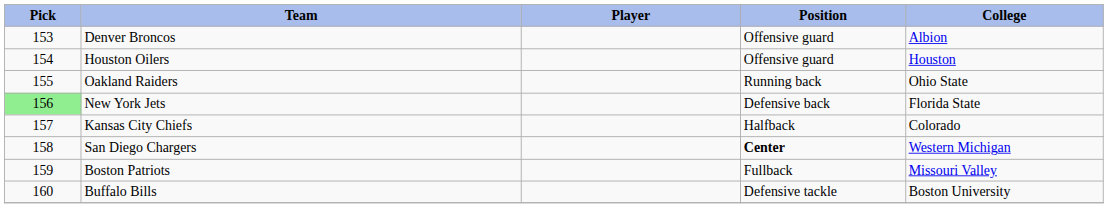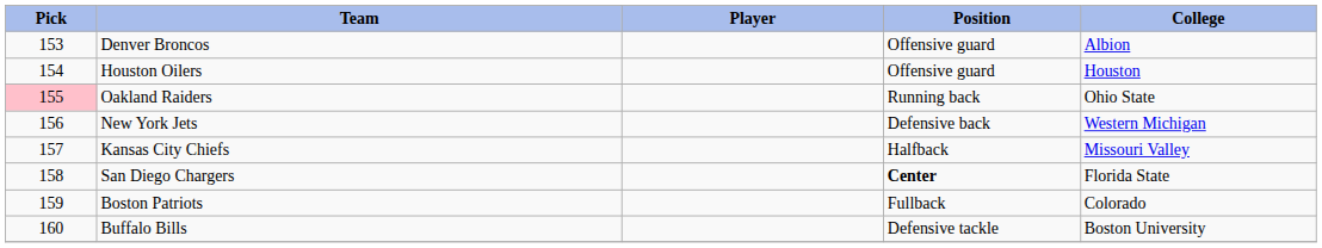 <table class="wikitable sortable sortable" style="width: 100%">
 <tr>
 <th style="background:#A8BDEC;" width=7%>Pick</th>
 <th style="background:#A8BDEC;" width=40%>Team</th>
 <th style="background:#A8BDEC;" width=20%>Player</th>
 <th style="background:#A8BDEC;" width=15%>Position</th>
 <th style="background:#A8BDEC;" width=20%>College</th>
 </tr>
 <tr>
 <td align=center>153</td>
 <td>Denver Broncos</td>
 <td></td>
 <td>Offensive guard</td>
 <td><a href='#'>Albion</a></td>
 </tr>
 <tr>
 <td align=center>154</td>
 <td>Houston Oilers</td>
 <td></td>
 <td>Offensive guard</td>
 <td><a href='#'>Houston</a></td>
 </tr>
 <tr>
-<td align=center>155</td>
+<td align=center style="background: pink;">155</td>
 <td>Oakland Raiders</td>
 <td></td>
 <td>Running back</td>
 <td>Ohio State</td>
 </tr>
 <tr>
-<td align=center style="background: lightgreen;">156</td>
+<td align=center>156</td>
 <td>New York Jets</td>
 <td></td>
 <td>Defensive back</td>
-<td>Florida State</td>
+<td><a href='#'>Western Michigan</a></td>
 </tr>
 <tr>
 <td align=center>157</td>
 <td>Kansas City Chiefs</td>
 <td></td>
 <td>Halfback</td>
-<td>Colorado</td>
+<td><a href='#'>Missouri Valley</a></td>
 </tr>
 <tr>
 <td align=center>158</td>
 <td>San Diego Chargers</td>
 <td></td>
 <td><strong>Center</strong></td>
-<td><a href='#'>Western Michigan</a></td>
+<td>Florida State</td>
 </tr>
 <tr>
 <td align=center>159</td>
 <td>Boston Patriots</td>
 <td></td>
 <td>Fullback</td>
-<td><a href='#'>Missouri Valley</a></td>
+<td>Colorado</td>
 </tr>
 <tr>
 <td align=center>160</td>
 <td>Buffalo Bills</td>
 <td></td>
 <td>Defensive tackle</td>
 <td>Boston University</td>
 </tr>
 <tr>
 </tr>
 </table>
